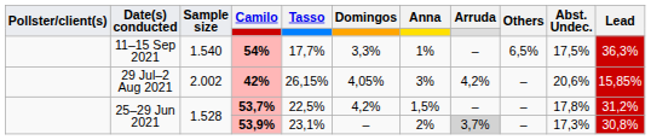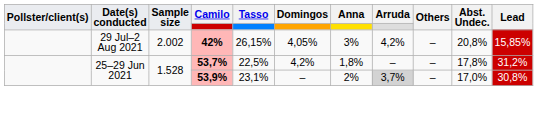 <table class="wikitable sortable" style="text-align:center;font-size:90%;line-height:14px;">
 <tr>
 <td rowspan="2" class="unsortable" style="width:50px;background:#eaecf0;"><strong>Pollster/client(s)</strong></td>
 <td rowspan="2" class="unsortable" style="width:50px;background:#eaecf0;"><strong>Date(s)<br>conducted</strong></td>
 <td rowspan="2" class="unsortable" style="width:50px;background:#eaecf0;"><strong>Sample<br>size</strong></td>
 <th class="unsortable" style="width:50px;"><a href='#'>Camilo</a><br></th>
 <th class="unsortable" style="width:50px;"><a href='#'>Tasso</a><br></th>
 <th class="unsortable" style="width:50px;">Domingos<br></th>
 <th class="unsortable" style="width:50px;">Anna<br></th>
 <th class="unsortable" style="width:50px;">Arruda<br></th>
 <th rowspan="2">Others</th>
 <th rowspan="2" class="unsortable">Abst.<br>Undec.</th>
 <th rowspan="2" data-sort-type="number">Lead</th>
 </tr>
 <tr>
 <th class="sortable" data-sort-type="number" style="background:#CC0000;"></th>
 <th class="sortable" data-sort-type="number" style="background:#0080FF;"></th>
 <th class="sortable" data-sort-type="number" style="background:#FFA500;"></th>
 <th class="sortable" data-sort-type="number" style="background:#FFE000;"></th>
 <th class="sortable" data-sort-type="number" style="background:#DDDDDD;"></th>
 </tr>
 <tr>
 <td></td>
-<td>11–15 Sep 2021</td>
-<td>1.540</td>
-<td style="background:#ffb7b7;"><strong>54%</strong></td>
-<td>17,7%</td>
-<td>3,3%</td>
-<td>1%</td>
-<td>–</td>
-<td>6,5%</td>
-<td>17,5%</td>
-<td style="background:#CC0000;color:#FFFFFF;">36,3%</td>
-</tr>
-<tr>
-<td></td>
 <td>29 Jul–2 Aug 2021</td>
 <td>2.002</td>
 <td style="background:#ffb7b7;"><strong>42%</strong></td>
 <td>26,15%</td>
 <td>4,05%</td>
 <td>3%</td>
 <td>4,2%</td>
 <td>–</td>
-<td>20,6%</td>
+<td>20,8%</td>
 <td style="background:#CC0000;color:#FFFFFF;">15,85%</td>
 </tr>
 <tr>
 <td rowspan="2"></td>
 <td rowspan="2">25–29 Jun 2021</td>
 <td rowspan="2">1.528</td>
 <td style="background:#ffb7b7;"><strong>53,7%</strong></td>
 <td>22,5%</td>
 <td>4,2%</td>
-<td>1,5%</td>
+<td>1,8%</td>
 <td>–</td>
 <td>–</td>
 <td>17,8%</td>
 <td style="background:#CC0000;color:#FFFFFF;">31,2%</td>
 </tr>
 <tr>
 <td style="background:#ffb7b7;"><strong>53,9%</strong></td>
 <td>23,1%</td>
 <td>–</td>
 <td>2%</td>
 <td style="background: lightgrey;">3,7%</td>
 <td>–</td>
-<td>17,3%</td>
+<td>17,0%</td>
 <td style="background:#CC0000;color:#FFFFFF;">30,8%</td>
 </tr>
 </table>
